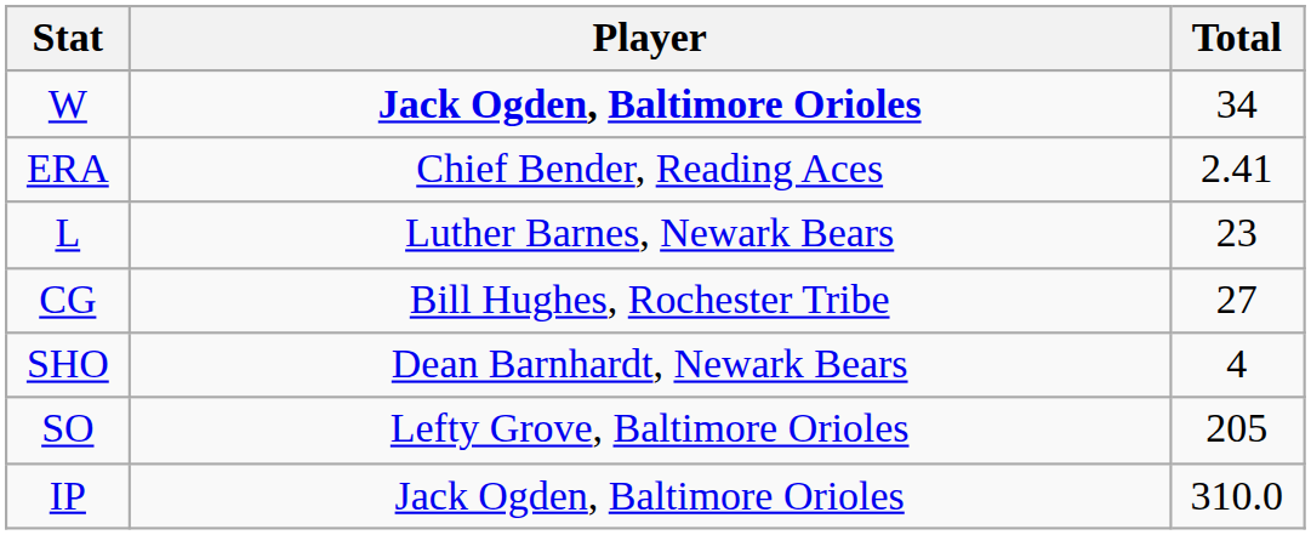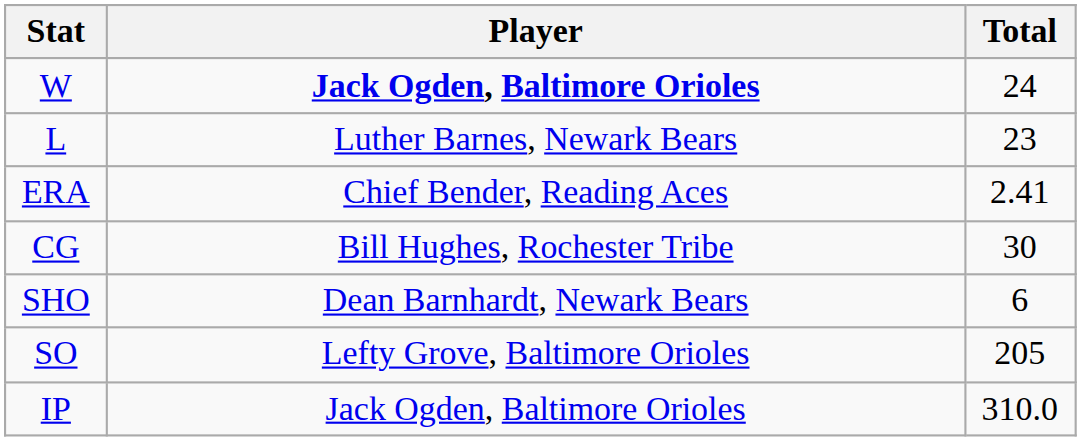 <table class="wikitable" width="40%" style="text-align:center;">
 <tr>
 <th width="5%">Stat</th>
 <th width="60%">Player</th>
 <th width="5%">Total</th>
 </tr>
 <tr>
 <td><a href='#'>W</a></td>
 <td><strong><a href='#'>Jack Ogden</a>, <a href='#'>Baltimore Orioles</a></strong></td>
-<td>34</td>
+<td>24</td>
+</tr>
+<tr>
+<td><a href='#'>L</a></td>
+<td><a href='#'>Luther Barnes</a>, <a href='#'>Newark Bears</a></td>
+<td>23</td>
 </tr>
 <tr>
 <td><a href='#'>ERA</a></td>
 <td><a href='#'>Chief Bender</a>, <a href='#'>Reading Aces</a></td>
 <td>2.41</td>
 </tr>
 <tr>
-<td><a href='#'>L</a></td>
-<td><a href='#'>Luther Barnes</a>, <a href='#'>Newark Bears</a></td>
-<td>23</td>
-</tr>
-<tr>
 <td><a href='#'>CG</a></td>
 <td><a href='#'>Bill Hughes</a>, <a href='#'>Rochester Tribe</a></td>
-<td>27</td>
+<td>30</td>
 </tr>
 <tr>
 <td><a href='#'>SHO</a></td>
 <td><a href='#'>Dean Barnhardt</a>, <a href='#'>Newark Bears</a></td>
-<td>4</td>
+<td>6</td>
 </tr>
 <tr>
 <td><a href='#'>SO</a></td>
 <td><a href='#'>Lefty Grove</a>, <a href='#'>Baltimore Orioles</a></td>
 <td>205</td>
 </tr>
 <tr>
 <td><a href='#'>IP</a></td>
 <td><a href='#'>Jack Ogden</a>, <a href='#'>Baltimore Orioles</a></td>
 <td>310.0</td>
 </tr>
 </table>
